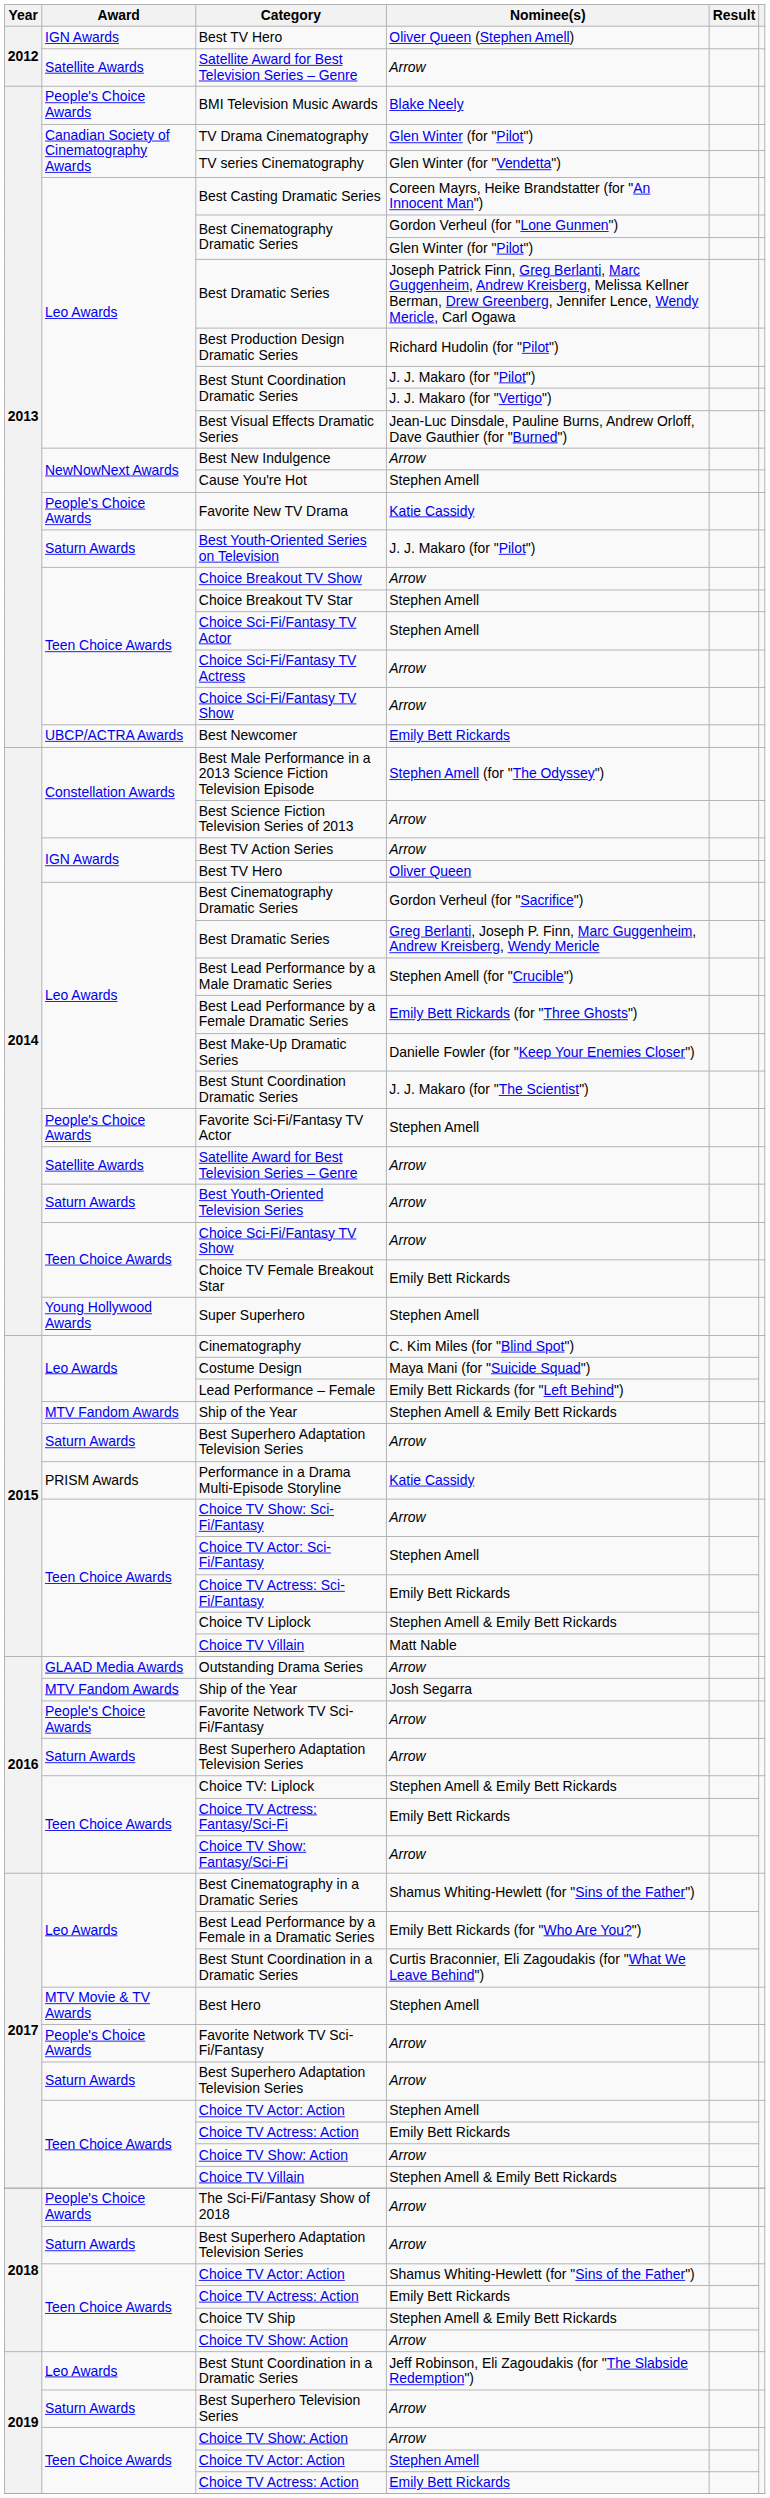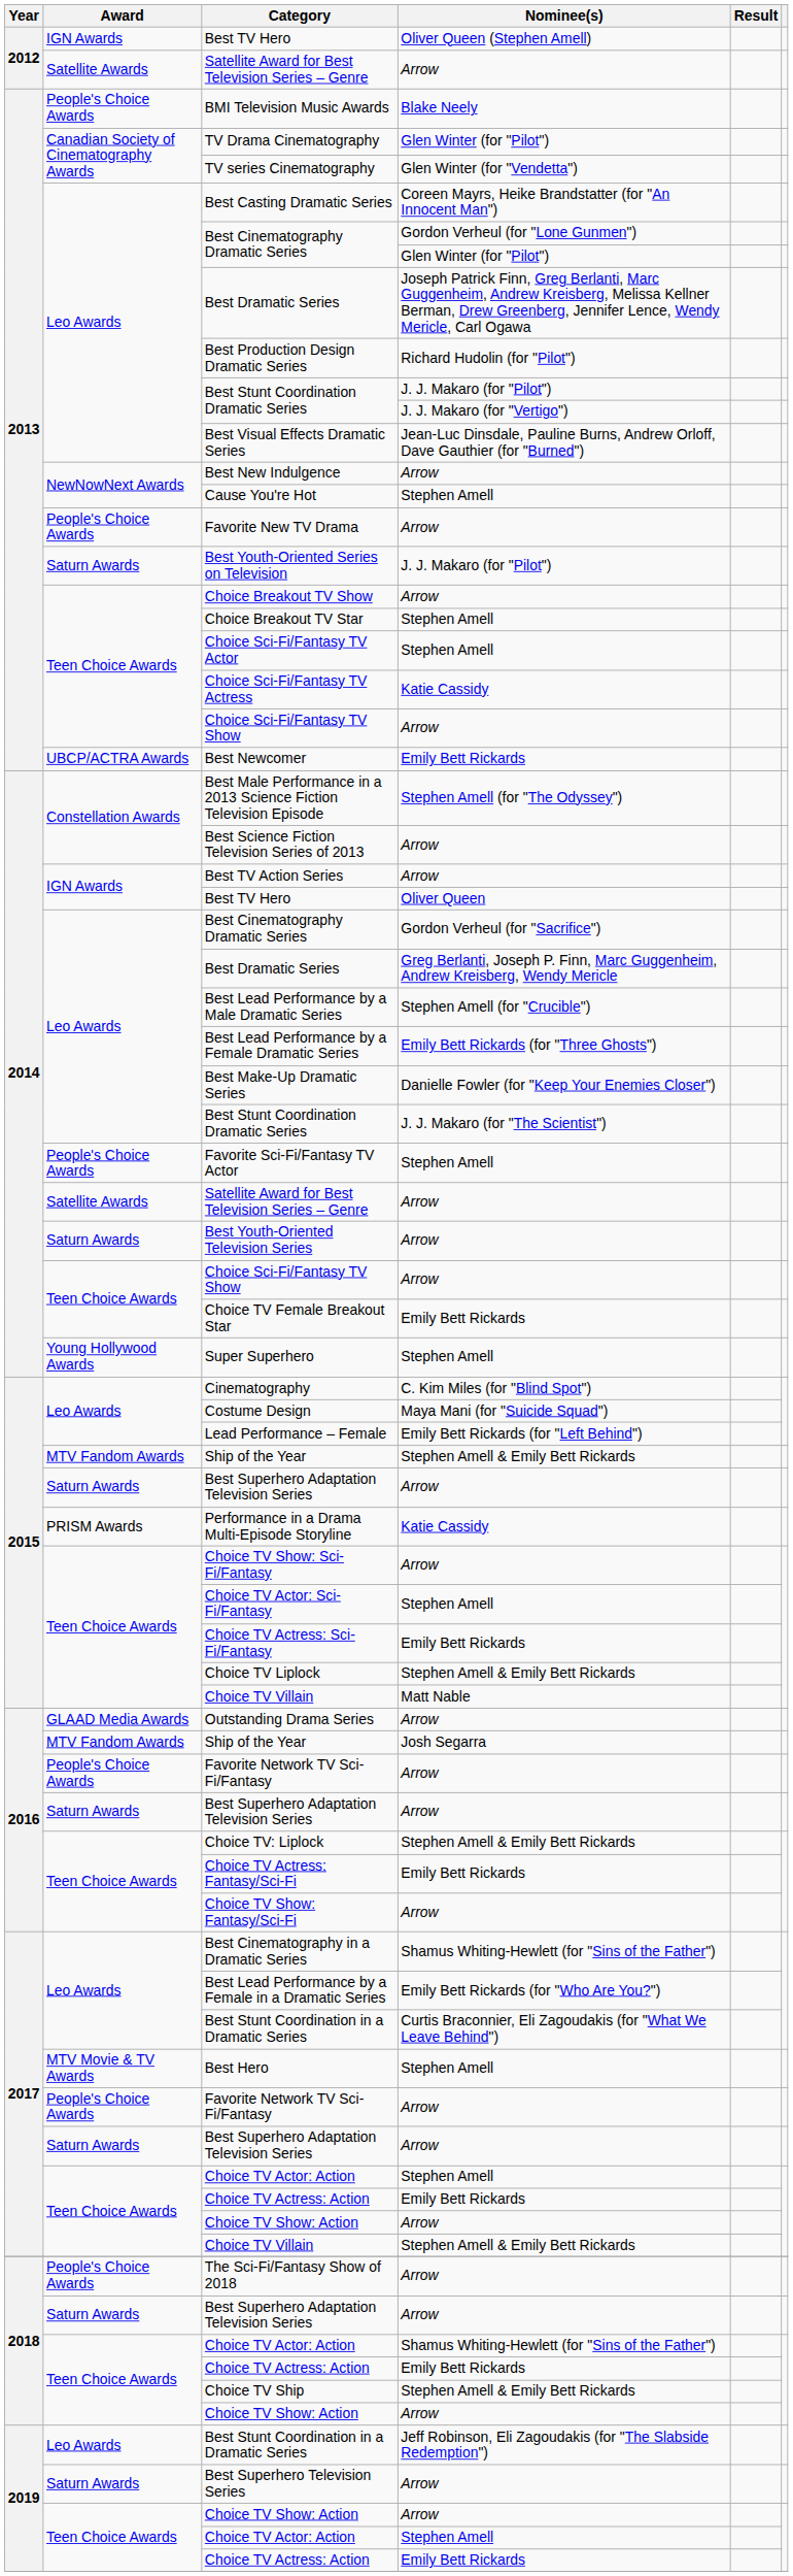 <table class="wikitable sortable plainrowheaders" style="width:99%;">
 <tr>
 <th scope="col">Year</th>
 <th scope="col">Award</th>
 <th scope="col">Category</th>
 <th scope="col">Nominee(s)</th>
 <th scope="col">Result</th>
 <th scope="col" class="unsortable"></th>
 </tr>
 <tr>
 <th scope="row" rowspan="2">2012</th>
 <td><a href='#'>IGN Awards</a></td>
 <td>Best TV Hero</td>
 <td data-sort-value="Amell, Stephen"><a href='#'>Oliver Queen</a> (<a href='#'>Stephen Amell</a>)</td>
 <td></td>
 <td></td>
 </tr>
 <tr>
 <td><a href='#'>Satellite Awards</a></td>
 <td><a href='#'>Satellite Award for Best Television Series&nbsp;– Genre</a></td>
 <td data-sort-value="Arrow"><em>Arrow</em></td>
 <td></td>
 <td></td>
 </tr>
 <tr>
 <th scope="row" rowspan="21">2013</th>
 <td><a href='#'>People's Choice Awards</a></td>
 <td>BMI Television Music Awards</td>
 <td data-sort-value="Neely, Blake"><a href='#'>Blake Neely</a></td>
 <td></td>
 <td></td>
 </tr>
 <tr>
 <td rowspan="2"><a href='#'>Canadian Society of Cinematography Awards</a></td>
 <td>TV Drama Cinematography</td>
 <td data-sort-value="Winter, Glen"><a href='#'>Glen Winter</a> (for "<a href='#'>Pilot</a>")</td>
 <td></td>
 <td></td>
 </tr>
 <tr>
 <td>TV series Cinematography</td>
 <td data-sort-value="Winter, Glen">Glen Winter (for "<a href='#'>Vendetta</a>")</td>
 <td></td>
 <td></td>
 </tr>
 <tr>
 <td rowspan="8"><a href='#'>Leo Awards</a></td>
 <td>Best Casting Dramatic Series</td>
 <td>Coreen Mayrs, Heike Brandstatter (for "<a href='#'>An Innocent Man</a>")</td>
 <td></td>
 <td></td>
 </tr>
 <tr>
 <td rowspan="2">Best Cinematography Dramatic Series</td>
 <td data-sort-value="Verheul, Gordon">Gordon Verheul (for "<a href='#'>Lone Gunmen</a>")</td>
 <td></td>
 <td></td>
 </tr>
 <tr>
 <td data-sort-value="Winter, Glen">Glen Winter (for "<a href='#'>Pilot</a>")</td>
 <td></td>
 <td></td>
 </tr>
 <tr>
 <td>Best Dramatic Series</td>
 <td>Joseph Patrick Finn, <a href='#'>Greg Berlanti</a>, <a href='#'>Marc Guggenheim</a>, <a href='#'>Andrew Kreisberg</a>, Melissa Kellner Berman, <a href='#'>Drew Greenberg</a>, Jennifer Lence, <a href='#'>Wendy Mericle</a>, Carl Ogawa</td>
 <td></td>
 <td></td>
 </tr>
 <tr>
 <td>Best Production Design Dramatic Series</td>
 <td data-sort-value="Hudolin, Richard">Richard Hudolin (for "<a href='#'>Pilot</a>")</td>
 <td></td>
 <td></td>
 </tr>
 <tr>
 <td rowspan="2">Best Stunt Coordination Dramatic Series</td>
 <td data-sort-value="Makaro, J. J.">J. J. Makaro (for "<a href='#'>Pilot</a>")</td>
 <td></td>
 <td></td>
 </tr>
 <tr>
 <td data-sort-value="Makaro, J. J.">J. J. Makaro (for "<a href='#'>Vertigo</a>")</td>
 <td></td>
 <td></td>
 </tr>
 <tr>
 <td>Best Visual Effects Dramatic Series</td>
 <td>Jean-Luc Dinsdale, Pauline Burns, Andrew Orloff, Dave Gauthier (for "<a href='#'>Burned</a>")</td>
 <td></td>
 <td></td>
 </tr>
 <tr>
 <td rowspan="2"><a href='#'>NewNowNext Awards</a></td>
 <td>Best New Indulgence</td>
 <td data-sort-value="Arrow"><em>Arrow</em></td>
 <td></td>
 <td></td>
 </tr>
 <tr>
 <td>Cause You're Hot</td>
 <td data-sort-value="Amell, Stephen">Stephen Amell</td>
 <td></td>
 <td></td>
 </tr>
 <tr>
 <td><a href='#'>People's Choice Awards</a></td>
 <td>Favorite New TV Drama</td>
-<td data-sort-value="Cassidy, Katie"><a href='#'>Katie Cassidy</a></td>
+<td data-sort-value="Arrow"><em>Arrow</em></td>
 <td></td>
 <td></td>
 </tr>
 <tr>
 <td><a href='#'>Saturn Awards</a></td>
 <td><a href='#'>Best Youth-Oriented Series on Television</a></td>
 <td data-sort-value="Makaro, J. J.">J. J. Makaro (for "<a href='#'>Pilot</a>")</td>
 <td></td>
 <td></td>
 </tr>
 <tr>
 <td rowspan="5"><a href='#'>Teen Choice Awards</a></td>
 <td><a href='#'>Choice Breakout TV Show</a></td>
 <td data-sort-value="Arrow"><em>Arrow</em></td>
 <td></td>
 <td></td>
 </tr>
 <tr>
 <td>Choice Breakout TV Star</td>
 <td data-sort-value="Amell, Stephen">Stephen Amell</td>
 <td></td>
 <td></td>
 </tr>
 <tr>
 <td><a href='#'>Choice Sci-Fi/Fantasy TV Actor</a></td>
 <td data-sort-value="Amell, Stephen">Stephen Amell</td>
 <td></td>
 <td></td>
 </tr>
 <tr>
 <td><a href='#'>Choice Sci-Fi/Fantasy TV Actress</a></td>
-<td data-sort-value="Arrow"><em>Arrow</em></td>
+<td data-sort-value="Cassidy, Katie"><a href='#'>Katie Cassidy</a></td>
 <td></td>
 <td></td>
 </tr>
 <tr>
 <td><a href='#'>Choice Sci-Fi/Fantasy TV Show</a></td>
 <td data-sort-value="Arrow"><em>Arrow</em></td>
 <td></td>
 <td></td>
 </tr>
 <tr>
 <td><a href='#'>UBCP/ACTRA Awards</a></td>
 <td>Best Newcomer</td>
 <td data-sort-value="Rickards, Emily Bett"><a href='#'>Emily Bett Rickards</a></td>
 <td></td>
 <td></td>
 </tr>
 <tr>
 <th scope="row" rowspan="16">2014</th>
 <td rowspan="2"><a href='#'>Constellation Awards</a></td>
 <td>Best Male Performance in a 2013 Science Fiction Television Episode</td>
 <td data-sort-value="Amell, Stephen"><a href='#'>Stephen Amell</a> (for "<a href='#'>The Odyssey</a>")</td>
 <td></td>
 <td></td>
 </tr>
 <tr>
 <td>Best Science Fiction Television Series of 2013</td>
 <td data-sort-value="Arrow"><em>Arrow</em></td>
 <td></td>
 <td></td>
 </tr>
 <tr>
 <td rowspan="2"><a href='#'>IGN Awards</a></td>
 <td>Best TV Action Series</td>
 <td data-sort-value="Arrow"><em>Arrow</em></td>
 <td></td>
 <td></td>
 </tr>
 <tr>
 <td>Best TV Hero</td>
 <td data-sort-value="Amell, Stephen"><a href='#'>Oliver Queen</a></td>
 <td></td>
 <td></td>
 </tr>
 <tr>
 <td rowspan="6"><a href='#'>Leo Awards</a></td>
 <td>Best Cinematography Dramatic Series</td>
 <td data-sort-value="Verheul, Gordon">Gordon Verheul (for "<a href='#'>Sacrifice</a>")</td>
 <td></td>
 <td></td>
 </tr>
 <tr>
 <td>Best Dramatic Series</td>
 <td><a href='#'>Greg Berlanti</a>, Joseph P. Finn, <a href='#'>Marc Guggenheim</a>, <a href='#'>Andrew Kreisberg</a>, <a href='#'>Wendy Mericle</a></td>
 <td></td>
 <td></td>
 </tr>
 <tr>
 <td>Best Lead Performance by a Male Dramatic Series</td>
 <td data-sort-value="Amell, Stephen">Stephen Amell (for "<a href='#'>Crucible</a>")</td>
 <td></td>
 <td></td>
 </tr>
 <tr>
 <td>Best Lead Performance by a Female Dramatic Series</td>
 <td data-sort-value="Rickards, Emily Bett"><a href='#'>Emily Bett Rickards</a> (for "<a href='#'>Three Ghosts</a>")</td>
 <td></td>
 <td></td>
 </tr>
 <tr>
 <td>Best Make-Up Dramatic Series</td>
 <td data-sort-value="Fowler, Danielle">Danielle Fowler (for "<a href='#'>Keep Your Enemies Closer</a>")</td>
 <td></td>
 <td></td>
 </tr>
 <tr>
 <td>Best Stunt Coordination Dramatic Series</td>
 <td data-sort-value="Makaro, J. J.">J. J. Makaro (for "<a href='#'>The Scientist</a>")</td>
 <td></td>
 <td></td>
 </tr>
 <tr>
 <td><a href='#'>People's Choice Awards</a></td>
 <td>Favorite Sci-Fi/Fantasy TV Actor</td>
 <td data-sort-value="Amell, Stephen">Stephen Amell</td>
 <td></td>
 <td></td>
 </tr>
 <tr>
 <td><a href='#'>Satellite Awards</a></td>
 <td><a href='#'>Satellite Award for Best Television Series – Genre</a></td>
 <td data-sort-value="Arrow"><em>Arrow</em></td>
 <td></td>
 <td></td>
 </tr>
 <tr>
 <td><a href='#'>Saturn Awards</a></td>
 <td><a href='#'>Best Youth-Oriented Television Series</a></td>
 <td data-sort-value="Arrow"><em>Arrow</em></td>
 <td></td>
 <td></td>
 </tr>
 <tr>
 <td rowspan="2"><a href='#'>Teen Choice Awards</a></td>
 <td><a href='#'>Choice Sci-Fi/Fantasy TV Show</a></td>
 <td data-sort-value="Arrow"><em>Arrow</em></td>
 <td></td>
 <td></td>
 </tr>
 <tr>
 <td>Choice TV Female Breakout Star</td>
 <td data-sort-value="Rickards, Emily Bett">Emily Bett Rickards</td>
 <td></td>
 <td></td>
 </tr>
 <tr>
 <td><a href='#'>Young Hollywood Awards</a></td>
 <td>Super Superhero</td>
 <td data-sort-value="Amell, Stephen">Stephen Amell</td>
 <td></td>
 <td></td>
 </tr>
 <tr>
 <th scope="row" rowspan="11">2015</th>
 <td rowspan="3"><a href='#'>Leo Awards</a></td>
 <td>Cinematography</td>
 <td>C. Kim Miles (for "<a href='#'>Blind Spot</a>")</td>
 <td></td>
 <td style="text-align: center;" rowspan="3"></td>
 </tr>
 <tr>
 <td>Costume Design</td>
 <td>Maya Mani (for "<a href='#'>Suicide Squad</a>")</td>
 <td></td>
 </tr>
 <tr>
 <td>Lead Performance – Female</td>
 <td>Emily Bett Rickards (for "<a href='#'>Left Behind</a>")</td>
 <td></td>
 </tr>
 <tr>
 <td><a href='#'>MTV Fandom Awards</a></td>
 <td>Ship of the Year</td>
 <td data-sort-value="Amell, Stephen & Emily Bett Rickards">Stephen Amell & Emily Bett Rickards</td>
 <td></td>
 <td style="text-align: center;"></td>
 </tr>
 <tr>
 <td><a href='#'>Saturn Awards</a></td>
 <td>Best Superhero Adaptation Television Series</td>
 <td><em>Arrow</em></td>
 <td></td>
 <td style="text-align: center;"></td>
 </tr>
 <tr>
 <td>PRISM Awards</td>
 <td>Performance in a Drama Multi-Episode Storyline</td>
 <td><a href='#'>Katie Cassidy</a></td>
 <td></td>
 <td style="text-align: center;"></td>
 </tr>
 <tr>
 <td rowspan="5"><a href='#'>Teen Choice Awards</a></td>
 <td><a href='#'>Choice TV Show: Sci-Fi/Fantasy</a></td>
 <td><em>Arrow</em></td>
 <td></td>
 <td style="text-align: center;" rowspan="5"></td>
 </tr>
 <tr>
 <td><a href='#'>Choice TV Actor: Sci-Fi/Fantasy</a></td>
 <td>Stephen Amell</td>
 <td></td>
 </tr>
 <tr>
 <td><a href='#'>Choice TV Actress: Sci-Fi/Fantasy</a></td>
 <td>Emily Bett Rickards</td>
 <td></td>
 </tr>
 <tr>
 <td>Choice TV Liplock</td>
 <td>Stephen Amell & Emily Bett Rickards</td>
 <td></td>
 </tr>
 <tr>
 <td><a href='#'>Choice TV Villain</a></td>
 <td>Matt Nable</td>
 <td></td>
 </tr>
 <tr>
 <th scope="row" rowspan="7">2016</th>
 <td><a href='#'>GLAAD Media Awards</a></td>
 <td>Outstanding Drama Series</td>
 <td><em>Arrow</em></td>
 <td></td>
 <td style="text-align: center;"></td>
 </tr>
 <tr>
 <td><a href='#'>MTV Fandom Awards</a></td>
 <td>Ship of the Year</td>
 <td data-sort-value="Segarra, Josh">Josh Segarra</td>
 <td></td>
 <td style="text-align: center;"></td>
 </tr>
 <tr>
 <td><a href='#'>People's Choice Awards</a></td>
 <td>Favorite Network TV Sci-Fi/Fantasy</td>
 <td><em>Arrow</em></td>
 <td></td>
 <td style="text-align: center;"></td>
 </tr>
 <tr>
 <td><a href='#'>Saturn Awards</a></td>
 <td>Best Superhero Adaptation Television Series</td>
 <td><em>Arrow</em></td>
 <td></td>
 <td style="text-align: center;"></td>
 </tr>
 <tr>
 <td rowspan="3"><a href='#'>Teen Choice Awards</a></td>
 <td>Choice TV: Liplock</td>
 <td data-sort-value="Amell, Stephen & Emily Bett Rickards">Stephen Amell & Emily Bett Rickards</td>
 <td></td>
 <td rowspan="3" style="text-align: center;"></td>
 </tr>
 <tr>
 <td><a href='#'>Choice TV Actress: Fantasy/Sci-Fi</a></td>
 <td data-sort-value="Rickards, Emily Bett">Emily Bett Rickards</td>
 <td></td>
 </tr>
 <tr>
 <td><a href='#'>Choice TV Show: Fantasy/Sci-Fi</a></td>
 <td><em>Arrow</em></td>
 <td></td>
 </tr>
 <tr>
 <th scope="row" rowspan="10">2017</th>
 <td rowspan="3"><a href='#'>Leo Awards</a></td>
 <td>Best Cinematography in a Dramatic Series</td>
 <td data-sort-value="Whiting-Hewlett, Shamus">Shamus Whiting-Hewlett (for "<a href='#'>Sins of the Father</a>")</td>
 <td></td>
 <td style="text-align: center;" rowspan="3"></td>
 </tr>
 <tr>
 <td>Best Lead Performance by a Female in a Dramatic Series</td>
 <td data-sort-value="Rickards, Emily Bett">Emily Bett Rickards (for "<a href='#'>Who Are You?</a>")</td>
 <td></td>
 </tr>
 <tr>
 <td>Best Stunt Coordination in a Dramatic Series</td>
 <td data-sort-value="Braconnier, Curtis">Curtis Braconnier, Eli Zagoudakis (for "<a href='#'>What We Leave Behind</a>")</td>
 <td></td>
 </tr>
 <tr>
 <td><a href='#'>MTV Movie & TV Awards</a></td>
 <td>Best Hero</td>
 <td data-sort-value="Amell, Stephen">Stephen Amell</td>
 <td></td>
 <td style="text-align: center;"></td>
 </tr>
 <tr>
 <td><a href='#'>People's Choice Awards</a></td>
 <td>Favorite Network TV Sci-Fi/Fantasy</td>
 <td><em>Arrow</em></td>
 <td></td>
 <td style="text-align: center;"></td>
 </tr>
 <tr>
 <td><a href='#'>Saturn Awards</a></td>
 <td>Best Superhero Adaptation Television Series</td>
 <td><em>Arrow</em></td>
 <td></td>
 <td style="text-align: center;"></td>
 </tr>
 <tr>
 <td rowspan="4"><a href='#'>Teen Choice Awards</a></td>
 <td><a href='#'>Choice TV Actor: Action</a></td>
 <td data-sort-value="Amell, Stephen">Stephen Amell</td>
 <td></td>
 <td style="text-align: center;" rowspan="4"></td>
 </tr>
 <tr>
 <td><a href='#'>Choice TV Actress: Action</a></td>
 <td data-sort-value="Rickards, Emily Bett">Emily Bett Rickards</td>
 <td></td>
 </tr>
 <tr>
 <td><a href='#'>Choice TV Show: Action</a></td>
 <td><em>Arrow</em></td>
 <td></td>
 </tr>
 <tr>
 <td><a href='#'>Choice TV Villain</a></td>
 <td data-sort-value="Amell, Stephen & Emily Bett Rickards">Stephen Amell & Emily Bett Rickards</td>
 <td></td>
 </tr>
 <tr>
 </tr>
 <tr>
 <th scope="row" rowspan="6">2018</th>
 <td><a href='#'>People's Choice Awards</a></td>
 <td>The Sci-Fi/Fantasy Show of 2018</td>
 <td><em>Arrow</em></td>
 <td></td>
 <td style="text-align: center;"></td>
 </tr>
 <tr>
 <td><a href='#'>Saturn Awards</a></td>
 <td>Best Superhero Adaptation Television Series</td>
 <td><em>Arrow</em></td>
 <td></td>
 <td style="text-align: center;"></td>
 </tr>
 <tr>
 <td rowspan="4"><a href='#'>Teen Choice Awards</a></td>
 <td><a href='#'>Choice TV Actor: Action</a></td>
 <td data-sort-value="Whiting-Hewlett, Shamus">Shamus Whiting-Hewlett (for "<a href='#'>Sins of the Father</a>")</td>
 <td></td>
 <td rowspan="4" style="text-align: center;"></td>
 </tr>
 <tr>
 <td><a href='#'>Choice TV Actress: Action</a></td>
 <td data-sort-value="Rickards, Emily Bett">Emily Bett Rickards</td>
 <td></td>
 </tr>
 <tr>
 <td>Choice TV Ship</td>
 <td data-sort-value="Amell, Stephen & Emily Bett Rickards">Stephen Amell & Emily Bett Rickards</td>
 <td></td>
 </tr>
 <tr>
 <td><a href='#'>Choice TV Show: Action</a></td>
 <td><em>Arrow</em></td>
 <td></td>
 </tr>
 <tr>
 <th scope="row" rowspan="5">2019</th>
 <td><a href='#'>Leo Awards</a></td>
 <td>Best Stunt Coordination in a Dramatic Series</td>
 <td data-sort-value="Robinson, Jeff">Jeff Robinson, Eli Zagoudakis (for "<a href='#'>The Slabside Redemption</a>")</td>
 <td></td>
 <td style="text-align: center;"></td>
 </tr>
 <tr>
 <td><a href='#'>Saturn Awards</a></td>
 <td>Best Superhero Television Series</td>
 <td><em>Arrow</em></td>
 <td></td>
 <td style="text-align: center;"></td>
 </tr>
 <tr>
 <td rowspan="3"><a href='#'>Teen Choice Awards</a></td>
 <td><a href='#'>Choice TV Show: Action</a></td>
 <td><em>Arrow</em></td>
 <td></td>
 <td style="text-align: center;" rowspan="3"></td>
 </tr>
 <tr>
 <td><a href='#'>Choice TV Actor: Action</a></td>
 <td><a href='#'>Stephen Amell</a></td>
 <td></td>
 </tr>
 <tr>
 <td><a href='#'>Choice TV Actress: Action</a></td>
 <td><a href='#'>Emily Bett Rickards</a></td>
 <td></td>
 </tr>
 <tr>
 </tr>
 </table>
